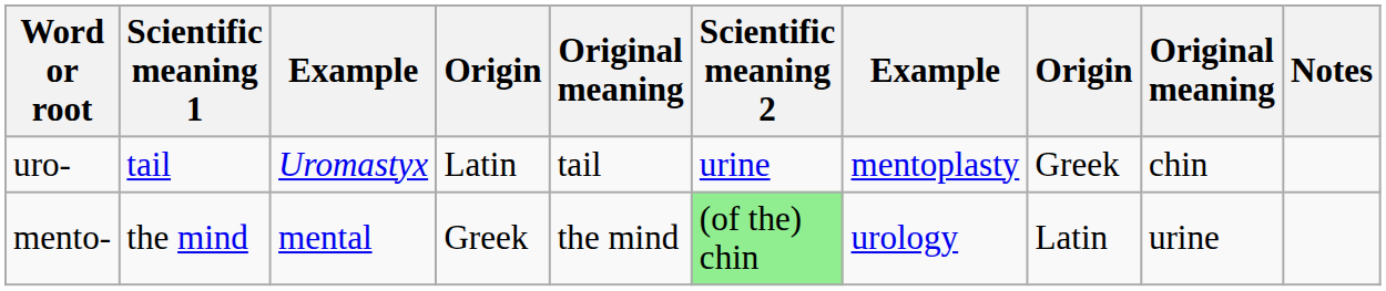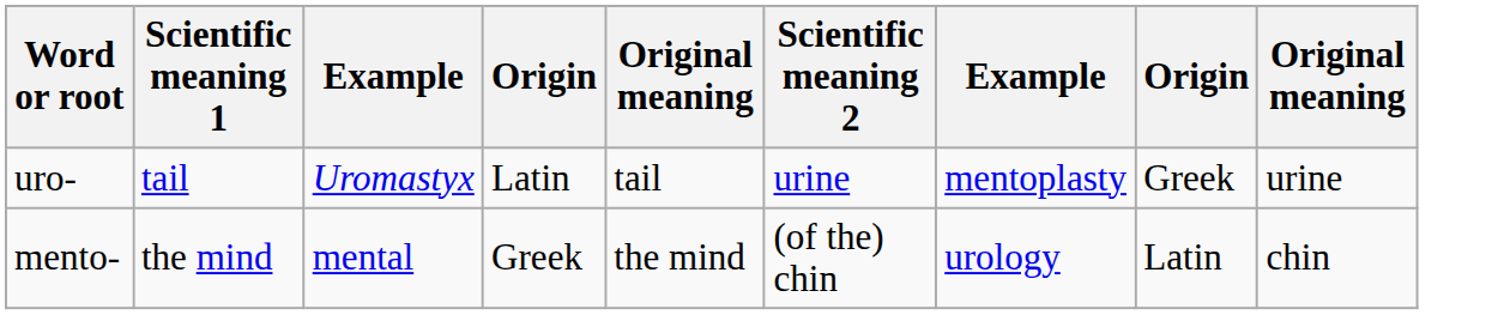 <table class="wikitable">
 <tr>
 <th scope="col">Word or root</th>
 <th scope="col">Scientific meaning 1</th>
 <th scope="col">Example</th>
 <th scope="col">Origin</th>
 <th scope="col">Original meaning</th>
 <th scope="col">Scientific meaning 2</th>
 <th scope="col">Example</th>
 <th scope="col">Origin</th>
 <th scope="col">Original meaning</th>
-<th scope="col">Notes</th>
 </tr>
 <tr>
 <td>uro-</td>
 <td><a href='#'>tail</a></td>
 <td><em><a href='#'>Uromastyx</a></em></td>
 <td>Latin </td>
 <td>tail</td>
 <td><a href='#'>urine</a></td>
 <td><a href='#'>mentoplasty</a></td>
 <td>Greek </td>
-<td>chin</td>
-<td></td>
+<td>urine</td>
 </tr>
 <tr>
 <td>mento-</td>
 <td>the <a href='#'>mind</a></td>
 <td><a href='#'>mental</a></td>
 <td>Greek </td>
 <td>the mind</td>
-<td style="background: lightgreen;">(of the) chin</td>
+<td>(of the) chin</td>
 <td><a href='#'>urology</a></td>
 <td>Latin </td>
-<td>urine</td>
-<td></td>
+<td>chin</td>
 </tr>
 </table>
